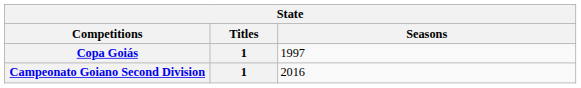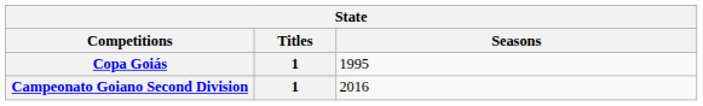 <table class="wikitable">
 <tr>
 <th colspan="3">State</th>
 </tr>
 <tr>
 <th style="width:260px">Competitions</th>
 <th style="width:80px">Titles</th>
 <th style="width:380px">Seasons</th>
 </tr>
 <tr>
 <th style="text-align:center"><a href='#'>Copa Goiás</a></th>
 <th style="text-align:center"><strong>1</strong></th>
-<td align="left">1997</td>
+<td align="left">1995</td>
 </tr>
 <tr>
 <th style="text-align:center"><a href='#'>Campeonato Goiano Second Division</a></th>
 <th style="text-align:center"><strong>1</strong></th>
 <td align="left">2016</td>
 </tr>
 </table>
